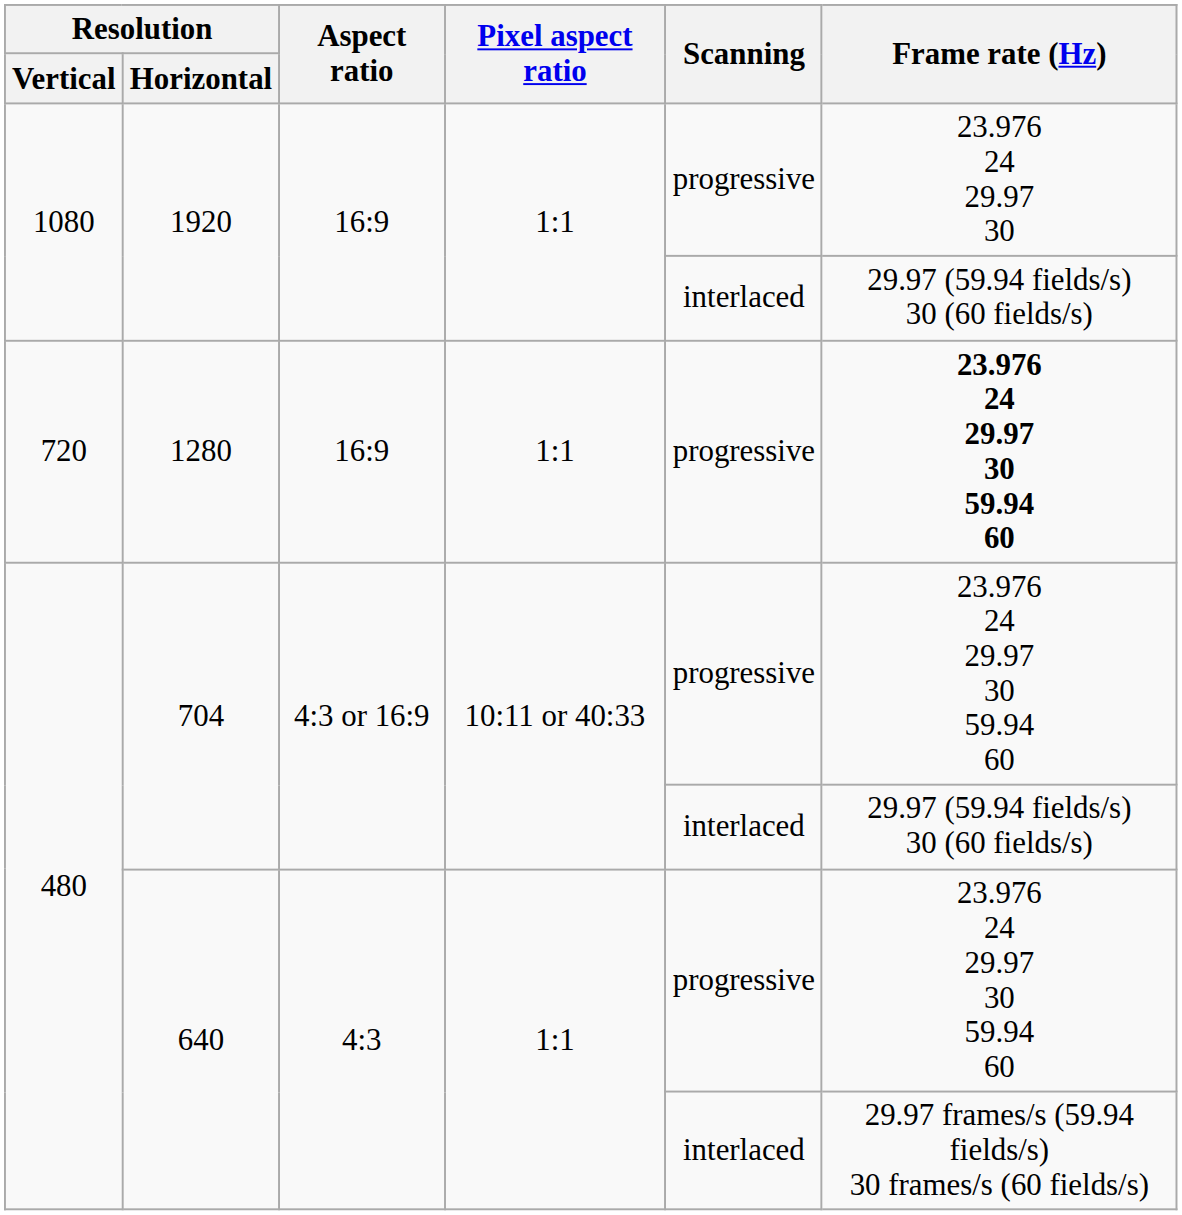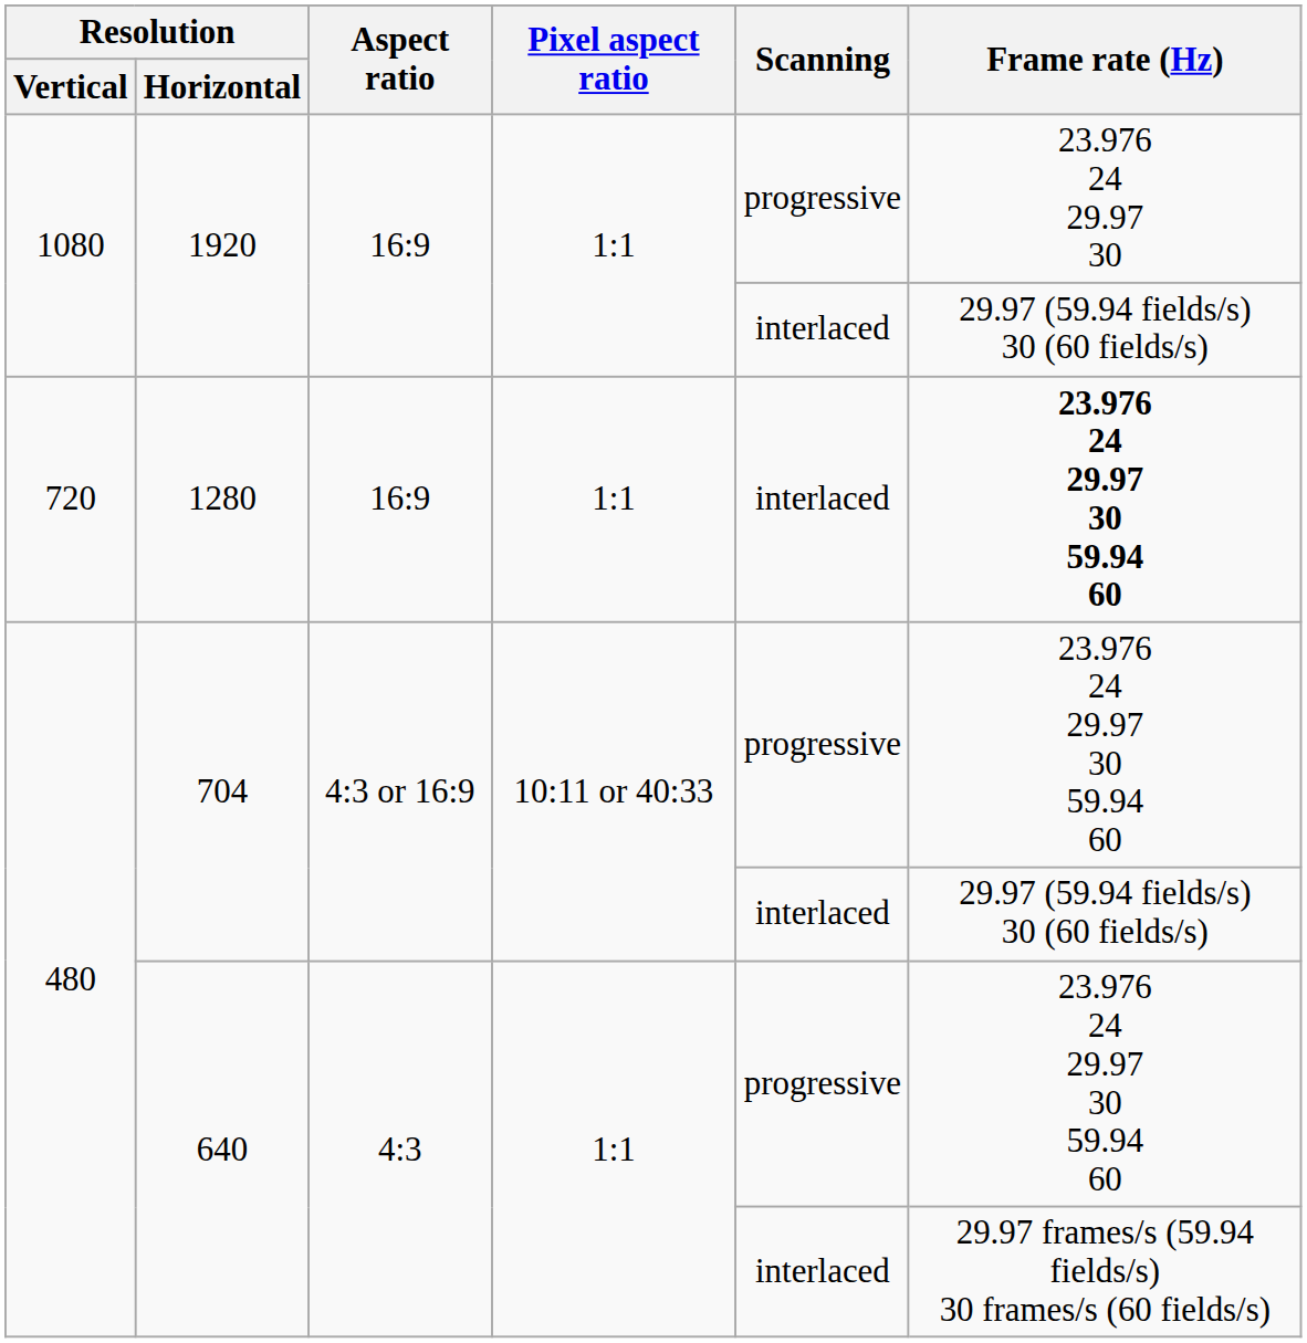 <table class="wikitable" style="text-align:center;">
 <tr style="background:#eee;">
 <th colspan="2">Resolution</th>
 <th rowspan="2">Aspect ratio</th>
 <th rowspan="2"><a href='#'>Pixel aspect ratio</a></th>
 <th rowspan="2">Scanning</th>
 <th rowspan="2">Frame rate (<a href='#'>Hz</a>)</th>
 </tr>
 <tr style="background:#eee;">
 <th>Vertical</th>
 <th>Horizontal</th>
 </tr>
 <tr>
 <td rowspan="2">1080</td>
 <td rowspan="2">1920</td>
 <td rowspan="2">16:9</td>
 <td rowspan="2">1:1</td>
 <td>progressive</td>
 <td>23.976 <br> 24 <br> 29.97 <br> 30</td>
 </tr>
 <tr>
 <td>interlaced</td>
 <td>29.97 (59.94 fields/s) <br> 30 (60 fields/s)</td>
 </tr>
 <tr>
 <td>720</td>
 <td>1280</td>
 <td>16:9</td>
 <td>1:1</td>
-<td>progressive</td>
+<td>interlaced</td>
 <td><strong>23.976 <br> 24 <br> 29.97 <br> 30 <br> 59.94 <br> 60</strong></td>
 </tr>
 <tr>
 <td rowspan="4">480</td>
 <td rowspan="2">704</td>
 <td rowspan="2">4:3 or 16:9</td>
 <td rowspan="2">10:11 or 40:33</td>
 <td>progressive</td>
 <td>23.976 <br> 24 <br> 29.97 <br> 30 <br> 59.94 <br> 60</td>
 </tr>
 <tr>
 <td>interlaced</td>
 <td>29.97 (59.94 fields/s) <br> 30 (60 fields/s)</td>
 </tr>
 <tr>
 <td rowspan="2">640</td>
 <td rowspan="2">4:3</td>
 <td rowspan="2">1:1</td>
 <td>progressive</td>
 <td>23.976 <br> 24 <br> 29.97 <br> 30 <br> 59.94 <br> 60</td>
 </tr>
 <tr>
 <td>interlaced</td>
 <td>29.97 frames/s (59.94 fields/s) <br> 30 frames/s (60 fields/s)</td>
 </tr>
 </table>
